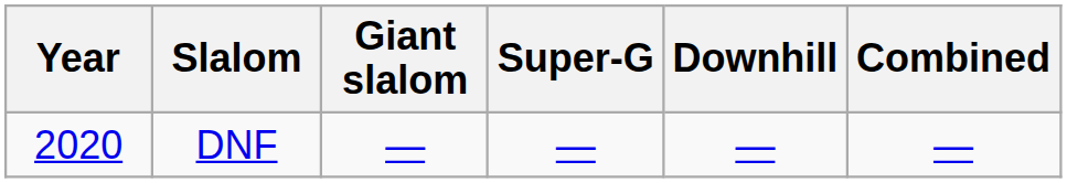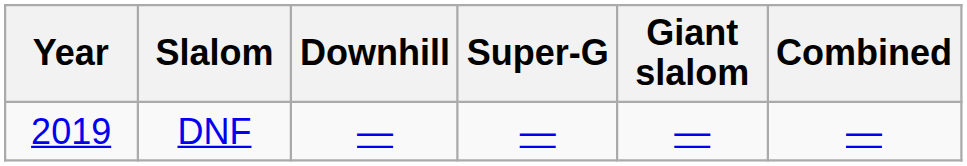 <table class=wikitable style="text-align:center">
 <tr>
 <th>  Year  </th>
 <th> Slalom </th>
+<th>Downhill</th>
+<th>Super-G</th>
 <th> Giant <br> slalom </th>
-<th>Super-G</th>
-<th>Downhill</th>
 <th>Combined</th>
 </tr>
 <tr>
-<td><a href='#'>2020</a></td>
+<td><a href='#'>2019</a></td>
 <td><a href='#'>DNF</a></td>
 <td><a href='#'>—</a></td>
 <td><a href='#'>—</a></td>
 <td><a href='#'>—</a></td>
 <td><a href='#'>—</a></td>
 </tr>
 </table>
